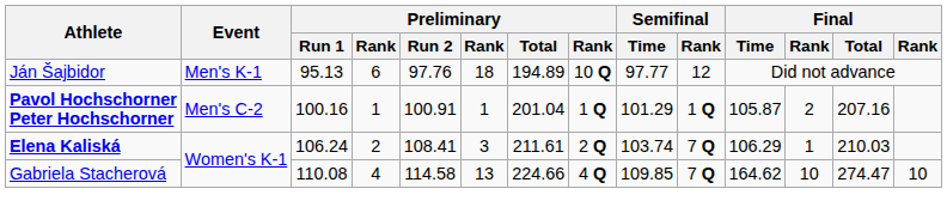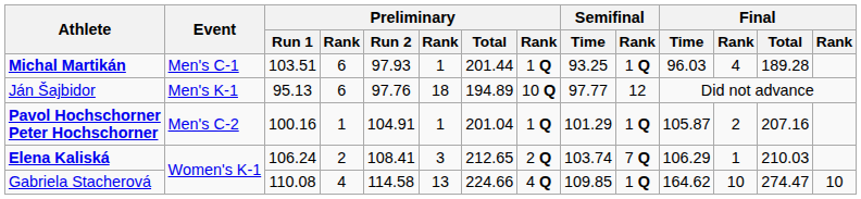 <table class="wikitable" style="font-size:90%">
 <tr>
 <th rowspan="2">Athlete</th>
 <th rowspan="2">Event</th>
 <th colspan="6">Preliminary</th>
 <th colspan="2">Semifinal</th>
 <th colspan="4">Final</th>
 </tr>
 <tr style="font-size:95%">
 <th>Run 1</th>
 <th>Rank</th>
 <th>Run 2</th>
 <th>Rank</th>
 <th>Total</th>
 <th>Rank</th>
 <th>Time</th>
 <th>Rank</th>
 <th>Time</th>
 <th>Rank</th>
 <th>Total</th>
 <th>Rank</th>
 </tr>
 <tr align=center>
+<td align=left><strong><a href='#'>Michal Martikán</a></strong></td>
+<td align=left><a href='#'>Men's C-1</a></td>
+<td>103.51</td>
+<td>6</td>
+<td>97.93</td>
+<td>1</td>
+<td>201.44</td>
+<td>1 <strong>Q</strong></td>
+<td>93.25</td>
+<td>1 <strong>Q</strong></td>
+<td>96.03</td>
+<td>4</td>
+<td>189.28</td>
+<td></td>
+</tr>
+<tr align=center>
 <td align=left><a href='#'>Ján Šajbidor</a></td>
 <td align=left><a href='#'>Men's K-1</a></td>
 <td>95.13</td>
 <td>6</td>
 <td>97.76</td>
 <td>18</td>
 <td>194.89</td>
 <td>10 <strong>Q</strong></td>
 <td>97.77</td>
 <td>12</td>
 <td colspan=4>Did not advance</td>
 </tr>
 <tr align=center>
 <td align=left><strong><a href='#'>Pavol Hochschorner</a><br><a href='#'>Peter Hochschorner</a></strong></td>
 <td align=left><a href='#'>Men's C-2</a></td>
 <td>100.16</td>
 <td>1</td>
-<td>100.91</td>
+<td>104.91</td>
 <td>1</td>
 <td>201.04</td>
 <td>1 <strong>Q</strong></td>
 <td>101.29</td>
 <td>1 <strong>Q</strong></td>
 <td>105.87</td>
 <td>2</td>
 <td>207.16</td>
 <td></td>
 </tr>
 <tr align=center>
 <td align=left><strong><a href='#'>Elena Kaliská</a></strong></td>
 <td align=left rowspan=2><a href='#'>Women's K-1</a></td>
 <td>106.24</td>
 <td>2</td>
 <td>108.41</td>
 <td>3</td>
-<td>211.61</td>
+<td>212.65</td>
 <td>2 <strong>Q</strong></td>
 <td>103.74</td>
 <td>7 <strong>Q</strong></td>
 <td>106.29</td>
 <td>1</td>
 <td>210.03</td>
 <td></td>
 </tr>
 <tr align=center>
 <td align=left><a href='#'>Gabriela Stacherová</a></td>
 <td>110.08</td>
 <td>4</td>
 <td>114.58</td>
 <td>13</td>
 <td>224.66</td>
 <td>4 <strong>Q</strong></td>
 <td>109.85</td>
-<td>7 <strong>Q</strong></td>
+<td>1 <strong>Q</strong></td>
 <td>164.62</td>
 <td>10</td>
 <td>274.47</td>
 <td>10</td>
 </tr>
 </table>
